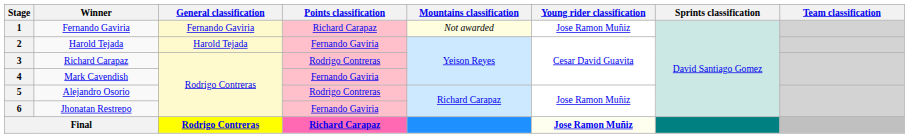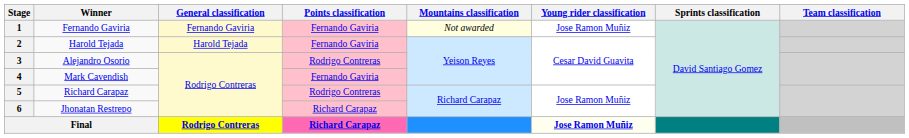 <table class="wikitable" style="text-align: center; font-size:smaller;">
 <tr style="background:#efefef;">
 <th style="width:2%;">Stage</th>
 <th style="width:12%;">Winner</th>
 <th style="width:12%;"><a href='#'>General classification</a><br></th>
 <th style="width:12%;"><a href='#'>Points classification</a><br></th>
 <th style="width:12%;"><a href='#'>Mountains classification</a><br></th>
 <th style="width:12%;"><a href='#'>Young rider classification</a><br></th>
 <th style="width:12%;">Sprints classification<br></th>
 <th style="width:12%;"><a href='#'>Team classification</a></th>
 </tr>
 <tr>
 <th>1</th>
 <td><a href='#'>Fernando Gaviria</a></td>
 <td style="background:LemonChiffon;"><a href='#'>Fernando Gaviria</a></td>
-<td style="background:pink;"><a href='#'>Richard Carapaz</a></td>
+<td style="background:pink;"><a href='#'>Fernando Gaviria</a></td>
 <td style="background: lightyellow;"><em>Not awarded</em></td>
 <td style="background:white;"><a href='#'>Jose Ramon Muñiz</a></td>
 <td style="background:#cce8e4;" rowspan="6"><a href='#'>David Santiago Gomez</a></td>
 <td style="background:lightgrey;"></td>
 </tr>
 <tr>
 <th>2</th>
 <td><a href='#'>Harold Tejada</a></td>
 <td style="background:LemonChiffon;"><a href='#'>Harold Tejada</a></td>
 <td style="background:pink;"><a href='#'>Fernando Gaviria</a></td>
 <td style="background:#cde9ff;" rowspan="3"><a href='#'>Yeison Reyes</a></td>
 <td style="background:white;" rowspan="3"><a href='#'>Cesar David Guavita</a></td>
 <td style="background:lightgrey;"></td>
 </tr>
 <tr>
 <th>3</th>
-<td><a href='#'>Richard Carapaz</a></td>
+<td><a href='#'>Alejandro Osorio</a></td>
 <td style="background:LemonChiffon;"rowspan="4"><a href='#'>Rodrigo Contreras</a></td>
 <td style="background:pink;"><a href='#'>Rodrigo Contreras</a></td>
 <td style="background:lightgrey;" rowspan="2"></td>
 </tr>
 <tr>
 <th>4</th>
 <td><a href='#'>Mark Cavendish</a></td>
 <td style="background:pink;"><a href='#'>Fernando Gaviria</a></td>
 </tr>
 <tr>
 <th>5</th>
-<td><a href='#'>Alejandro Osorio</a></td>
+<td><a href='#'>Richard Carapaz</a></td>
 <td style="background:pink;"><a href='#'>Rodrigo Contreras</a></td>
 <td style="background:#cde9ff;" rowspan="2"><a href='#'>Richard Carapaz</a></td>
 <td style="background:white;" rowspan="2"><a href='#'>Jose Ramon Muñiz</a></td>
 <td style="background:lightgrey;" rowspan="2"></td>
 </tr>
 <tr>
 <th>6</th>
 <td><a href='#'>Jhonatan Restrepo</a></td>
-<td style="background:pink;"><a href='#'>Fernando Gaviria</a></td>
+<td style="background:pink;"><a href='#'>Richard Carapaz</a></td>
 </tr>
 <tr>
 <th colspan="2">Final</th>
 <th style="background:Yellow;"><a href='#'>Rodrigo Contreras</a></th>
 <th style="background:HotPink;"><a href='#'>Richard Carapaz</a></th>
 <th style="background:dodgerblue;"></th>
 <th style="background:Ivory;"><a href='#'>Jose Ramon Muñiz</a></th>
 <th style="background:Teal;"></th>
 <th style="background:#C0C0C0;"></th>
 </tr>
 </table>
